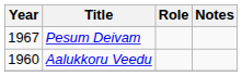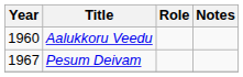 <table class="wikitable sortable">
 <tr>
 <th>Year</th>
 <th>Title</th>
 <th>Role</th>
 <th class="unsortable">Notes</th>
 </tr>
 <tr>
+<td>1960</td>
+<td><em><a href='#'>Aalukkoru Veedu</a></em></td>
+<td></td>
+<td></td>
+</tr>
+<tr>
 <td>1967</td>
 <td><em><a href='#'>Pesum Deivam</a></em></td>
 <td></td>
 <td></td>
 </tr>
 <tr>
-<td>1960</td>
-<td><em><a href='#'>Aalukkoru Veedu</a></em></td>
-<td></td>
-<td></td>
-</tr>
-<tr>
 </tr>
 </table>
